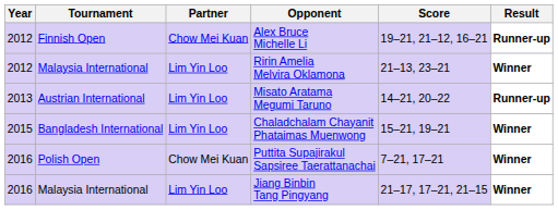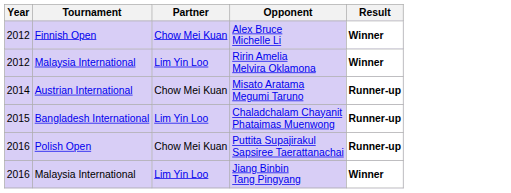 <table class="sortable wikitable" style="font-size: 90%;">
 <tr>
 <th>Year</th>
 <th>Tournament</th>
 <th>Partner</th>
 <th>Opponent</th>
-<th>Score</th>
 <th>Result</th>
 </tr>
 <tr style="background:#D8CEF6">
 <td align="center">2012</td>
 <td align="left"><a href='#'>Finnish Open</a></td>
 <td align="left"> <a href='#'>Chow Mei Kuan</a></td>
 <td align="left"> <a href='#'>Alex Bruce</a><br> <a href='#'>Michelle Li</a></td>
-<td align="left">19–21, 21–12, 16–21</td>
-<td style="text-align:left; background:white"> <strong>Runner-up</strong></td>
+<td style="text-align:left; background:white"> <strong>Winner</strong></td>
 </tr>
 <tr style="background:#D8CEF6">
 <td align="center">2012</td>
 <td align="left"><a href='#'>Malaysia International</a></td>
 <td align="left"> <a href='#'>Lim Yin Loo</a></td>
 <td align="left"> <a href='#'>Ririn Amelia</a><br> <a href='#'>Melvira Oklamona</a></td>
-<td align="left">21–13, 23–21</td>
 <td style="text-align:left; background:white"> <strong>Winner</strong></td>
 </tr>
 <tr style="background:#D8CEF6">
-<td align="center">2013</td>
+<td align="center">2014</td>
 <td align="left"><a href='#'>Austrian International</a></td>
-<td align="left"> <a href='#'>Lim Yin Loo</a></td>
+<td align="left"> Chow Mei Kuan</td>
 <td align="left"> <a href='#'>Misato Aratama</a><br> <a href='#'>Megumi Taruno</a></td>
-<td align="left">14–21, 20–22</td>
 <td style="text-align:left; background:white"> <strong>Runner-up</strong></td>
 </tr>
 <tr style="background:#D8CEF6">
 <td align="center">2015</td>
 <td align="left"><a href='#'>Bangladesh International</a></td>
 <td align="left"> <a href='#'>Lim Yin Loo</a></td>
 <td align="left"> <a href='#'>Chaladchalam Chayanit</a><br> <a href='#'>Phataimas Muenwong</a></td>
-<td align="left">15–21, 19–21</td>
-<td style="text-align:left; background:white"> <strong>Winner</strong></td>
+<td style="text-align:left; background:white"> <strong>Runner-up</strong></td>
 </tr>
 <tr style="background:#D8CEF6">
 <td align="center">2016</td>
 <td align="left"><a href='#'>Polish Open</a></td>
 <td align="left"> Chow Mei Kuan</td>
 <td align="left"> <a href='#'>Puttita Supajirakul</a><br> <a href='#'>Sapsiree Taerattanachai</a></td>
-<td align="left">7–21, 17–21</td>
-<td style="text-align:left; background:white"> <strong>Winner</strong></td>
+<td style="text-align:left; background:white"> <strong>Runner-up</strong></td>
 </tr>
 <tr style="background:#D8CEF6">
 <td align="center">2016</td>
 <td align="left">Malaysia International</td>
 <td align="left"> <a href='#'>Lim Yin Loo</a></td>
 <td align="left"> <a href='#'>Jiang Binbin</a><br> <a href='#'>Tang Pingyang</a></td>
-<td align="left">21–17, 17–21, 21–15</td>
 <td style="text-align:left; background:white"> <strong>Winner</strong></td>
 </tr>
 </table>
